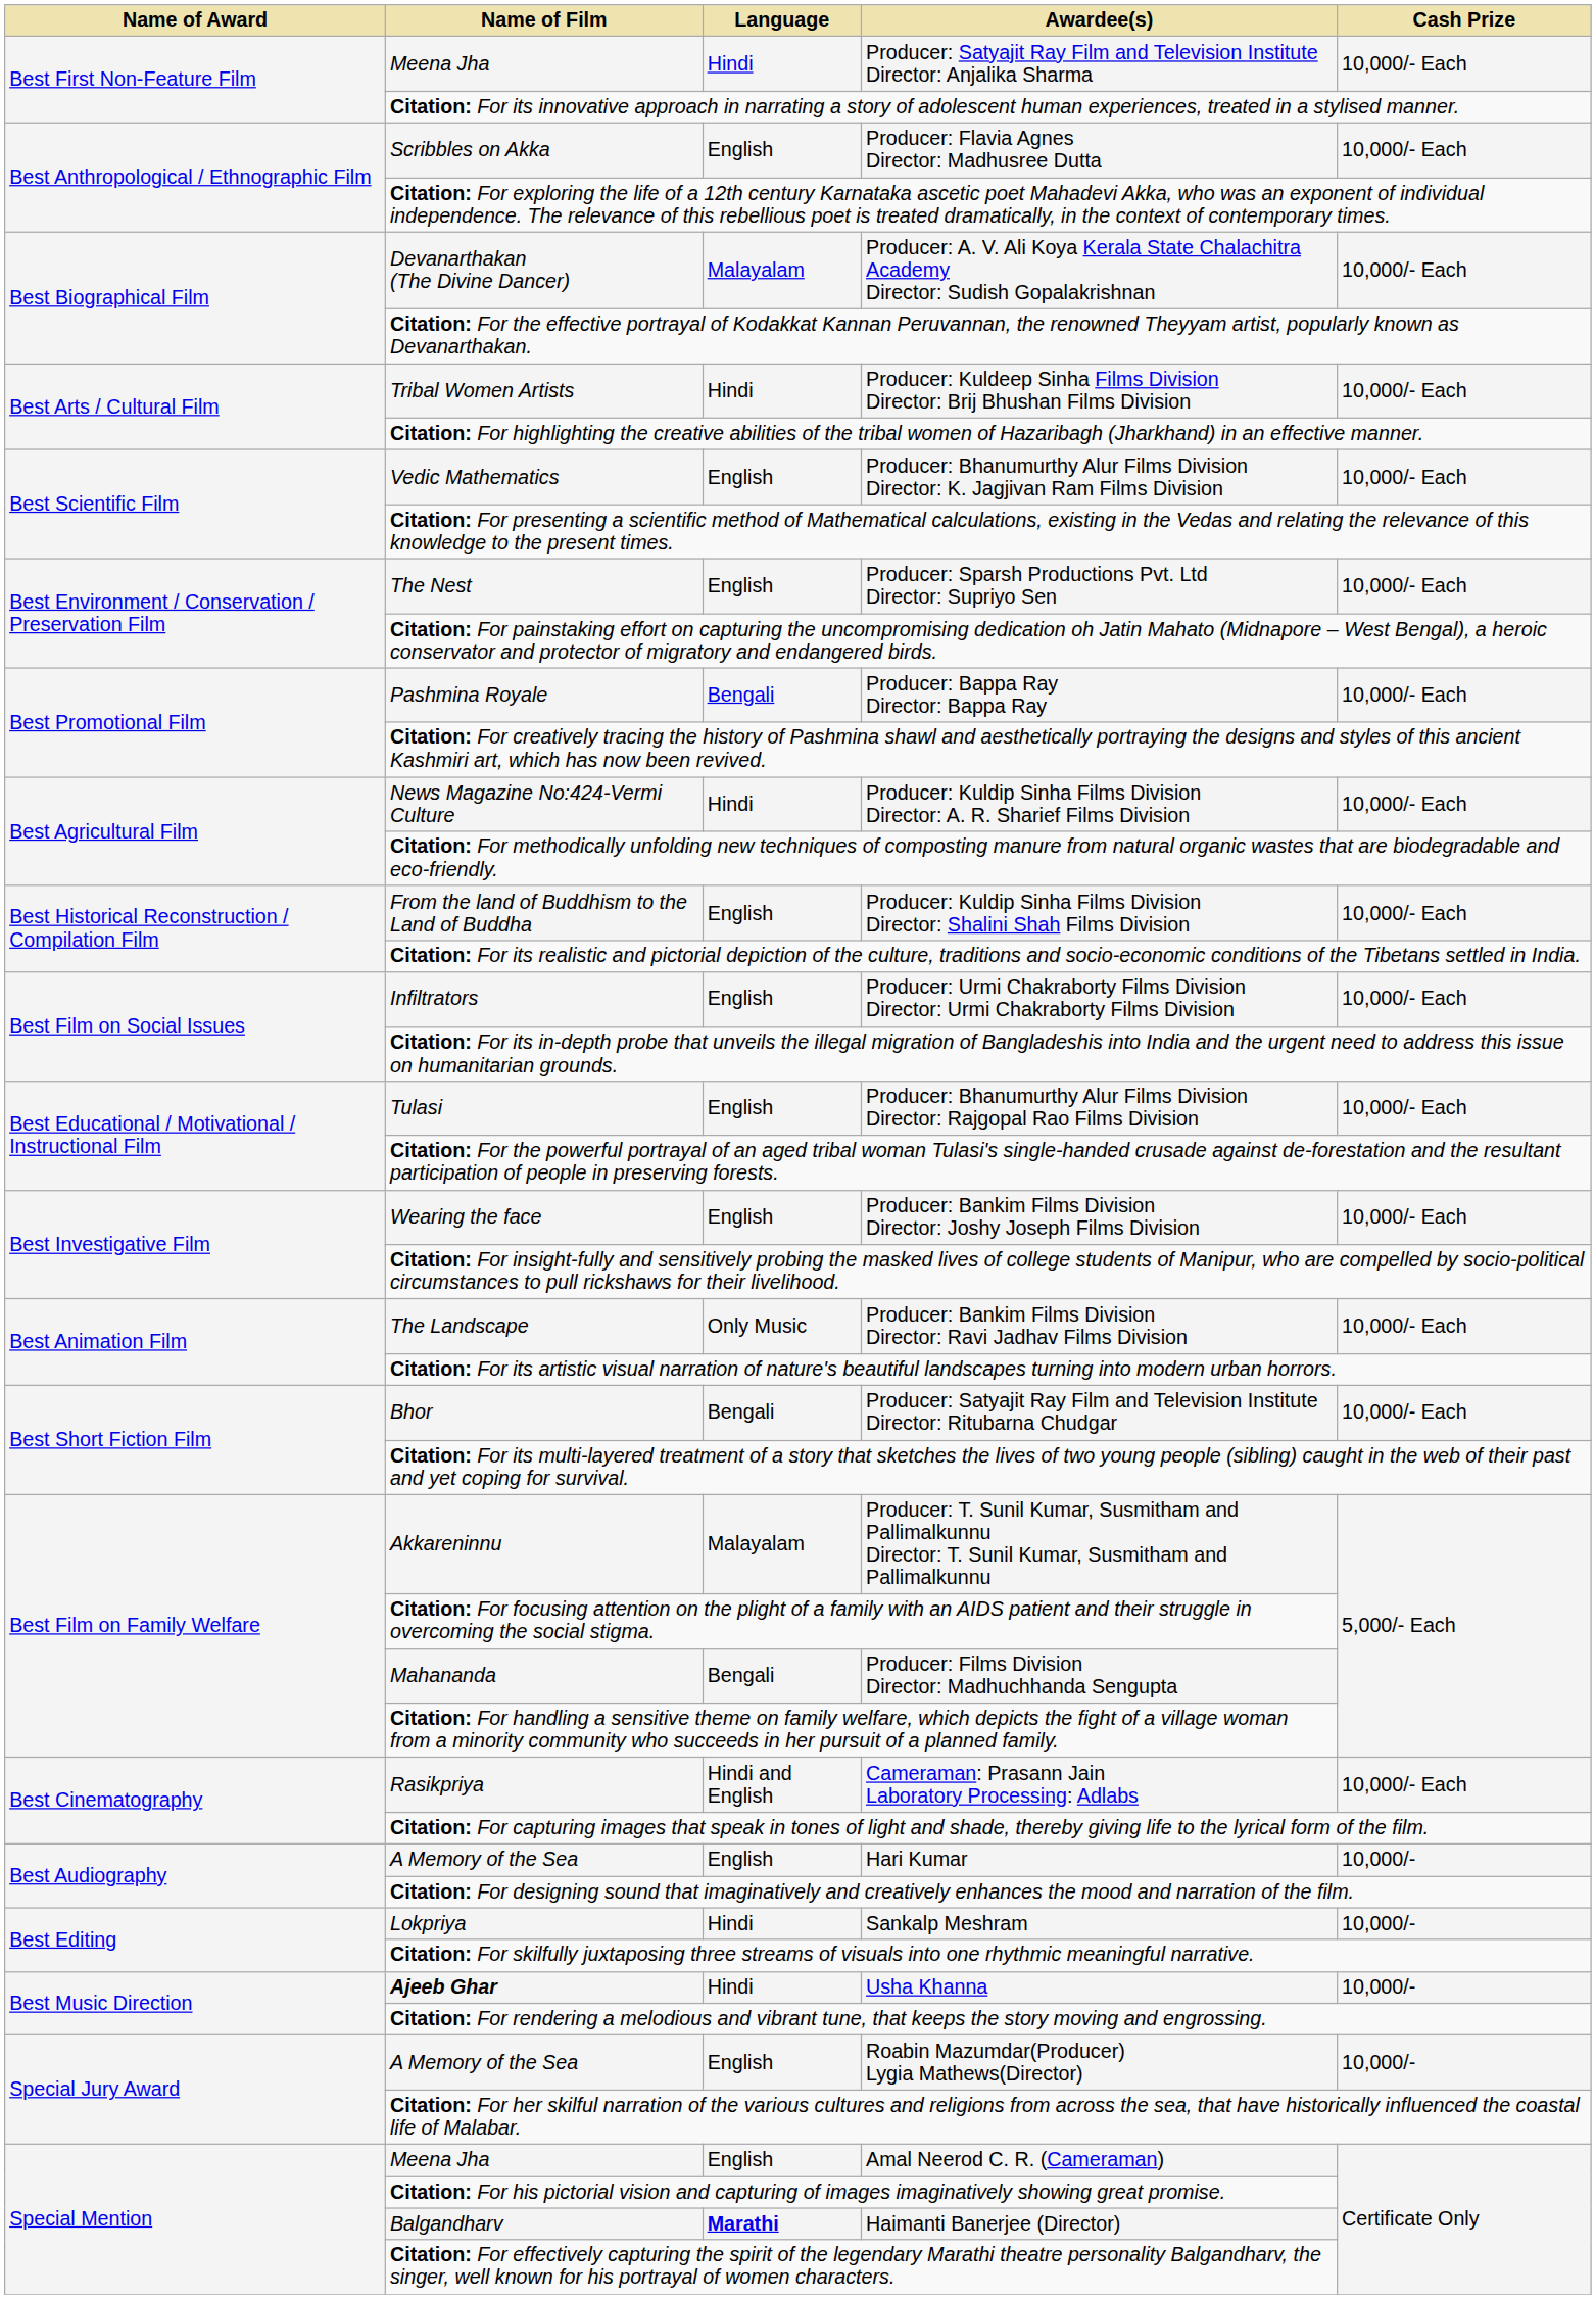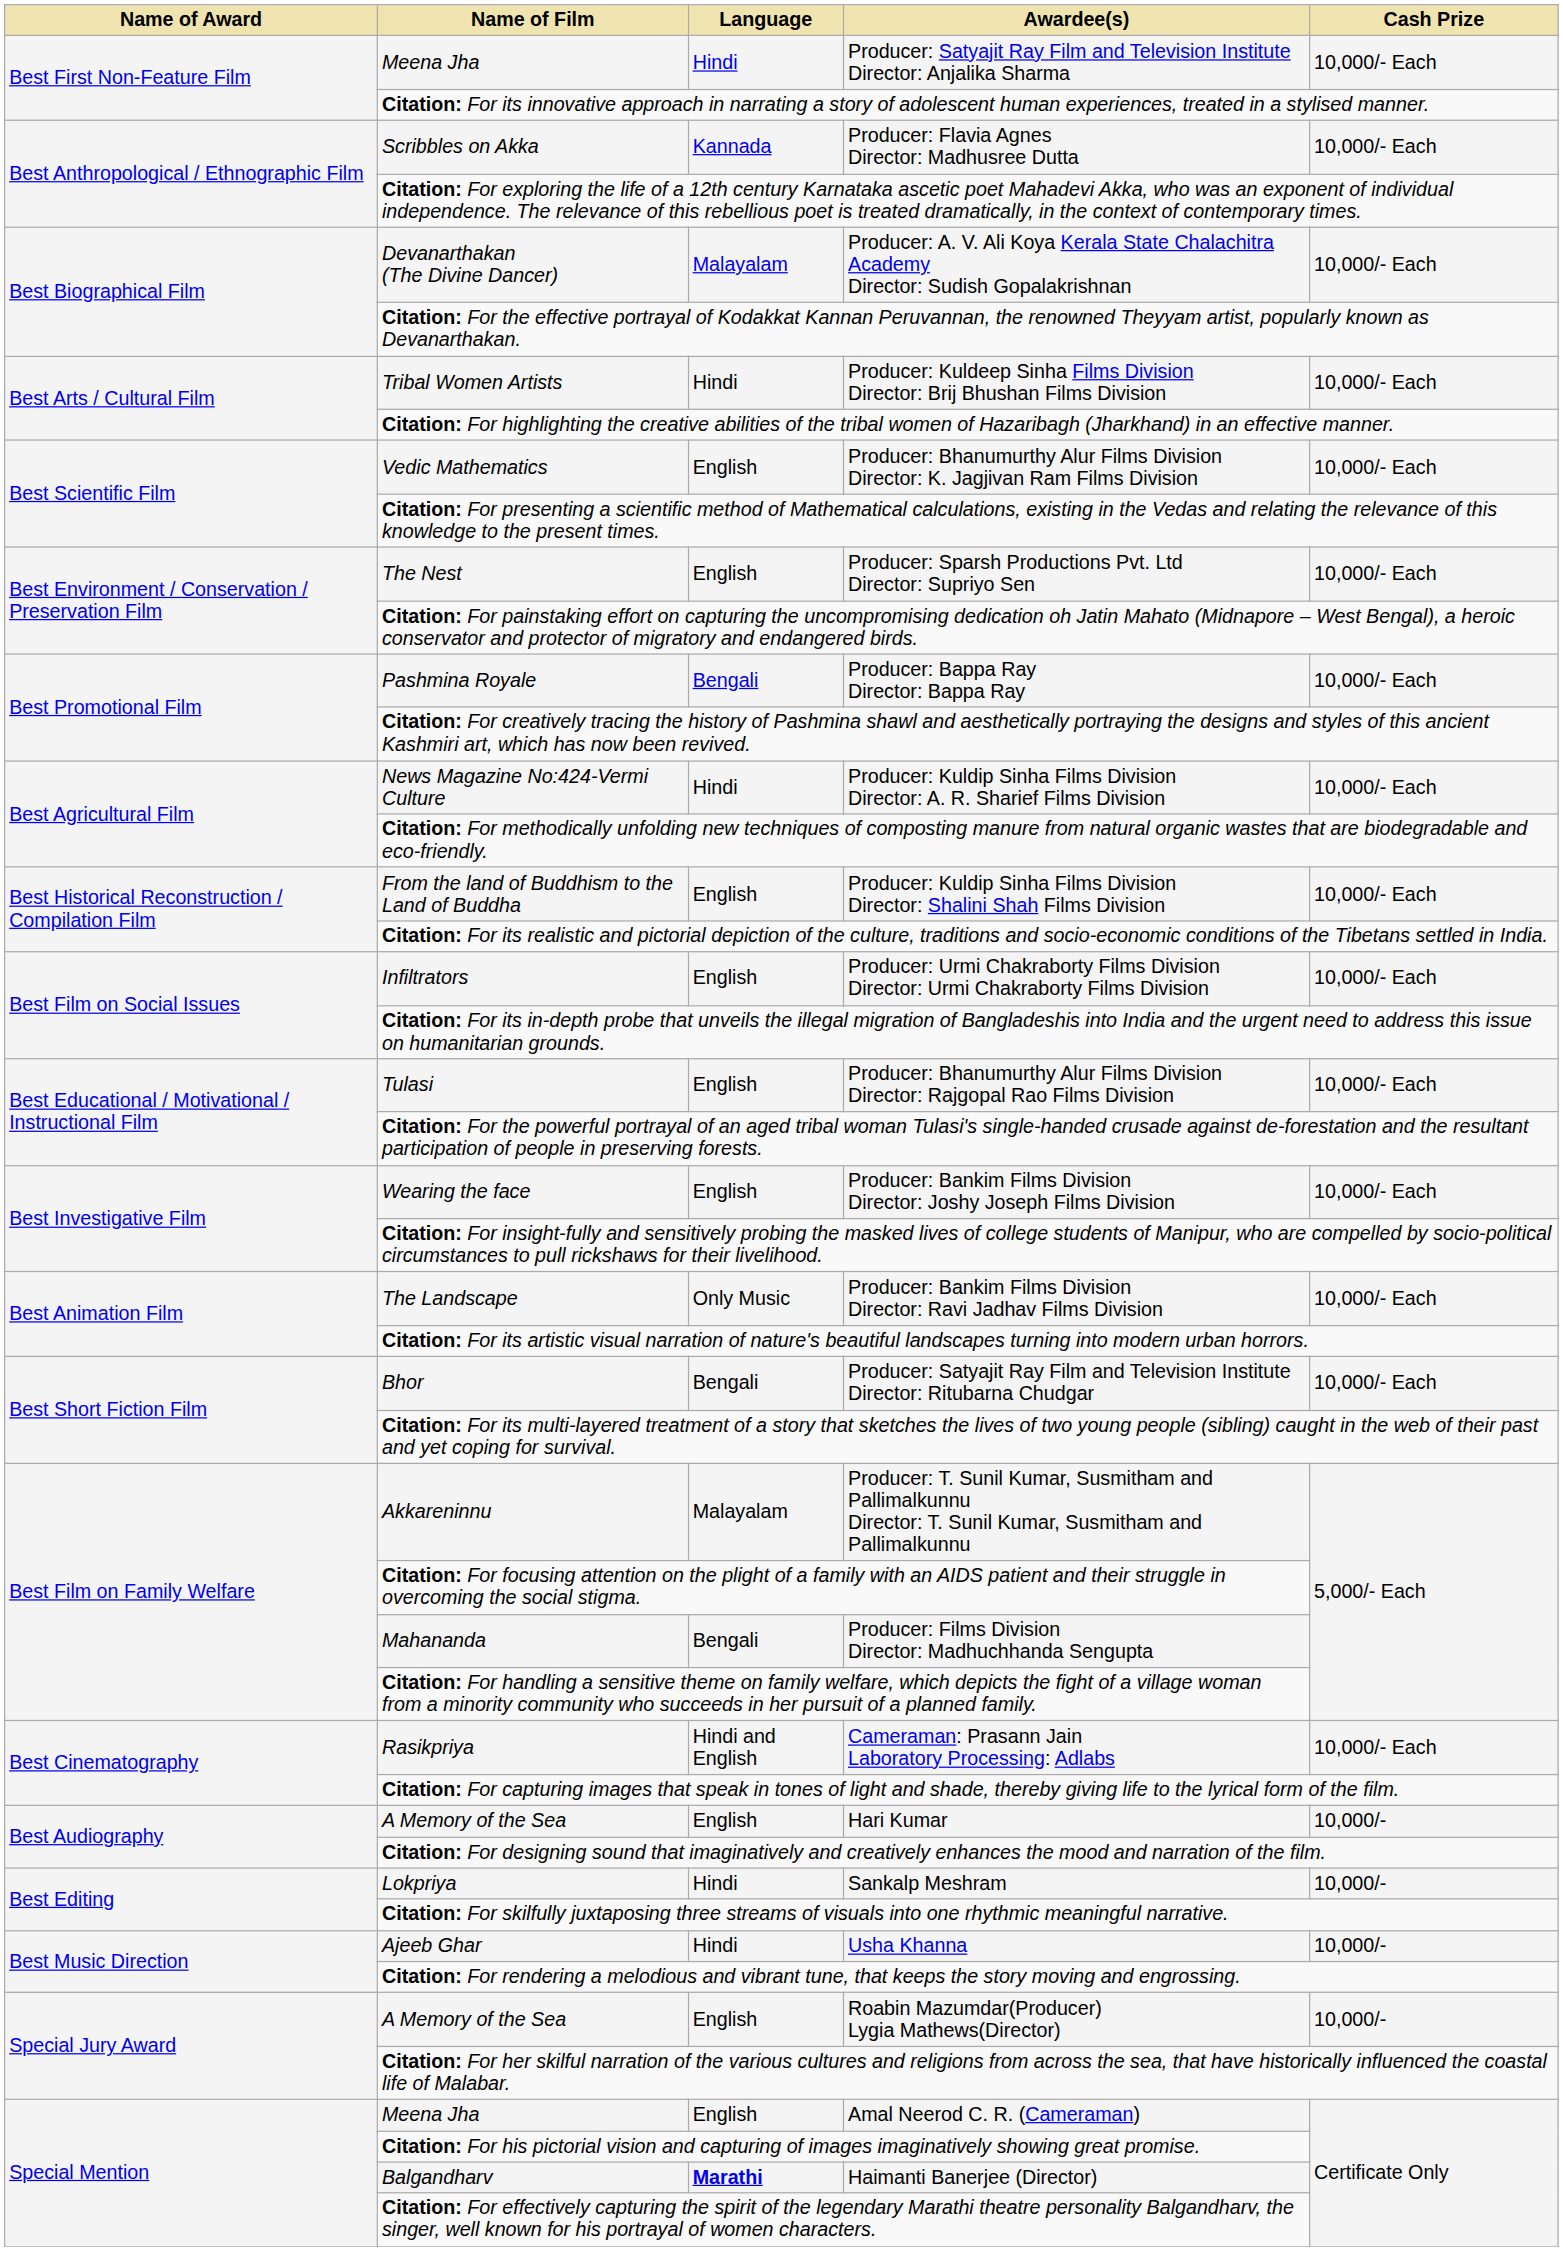 <table class="wikitable" style="width:100%;">
 <tr>
 <th style="background-color:#EFE4B0;width:24%;">Name of Award</th>
 <th style="background-color:#EFE4B0;width:20%;">Name of Film</th>
 <th style="background-color:#EFE4B0;width:10%;">Language</th>
 <th style="background-color:#EFE4B0;width:30%;">Awardee(s)</th>
 <th style="background-color:#EFE4B0;width:16%;">Cash Prize</th>
 </tr>
 <tr style="background-color:#F4F4F4">
 <td rowspan="2"><a href='#'>Best First Non-Feature Film</a></td>
 <td><em>Meena Jha</em></td>
 <td><a href='#'>Hindi</a></td>
 <td>Producer: <a href='#'>Satyajit Ray Film and Television Institute</a><br>Director: Anjalika Sharma</td>
 <td> 10,000/- Each</td>
 </tr>
 <tr style="background-color:#F9F9F9">
 <td colspan="4"><strong>Citation:</strong> <em>For its innovative approach in narrating a story of adolescent human experiences, treated in a stylised manner.</em></td>
 </tr>
 <tr style="background-color:#F4F4F4">
 <td rowspan="2"><a href='#'>Best Anthropological / Ethnographic Film</a></td>
 <td><em>Scribbles on Akka</em></td>
-<td>English</td>
+<td><a href='#'>Kannada</a></td>
 <td>Producer: Flavia Agnes<br>Director: Madhusree Dutta</td>
 <td> 10,000/- Each</td>
 </tr>
 <tr style="background-color:#F9F9F9">
 <td colspan="4"><strong>Citation:</strong> <em>For exploring the life of a 12th century Karnataka ascetic poet Mahadevi Akka, who was an exponent of individual independence. The relevance of this rebellious poet is treated dramatically, in the context of contemporary times.</em></td>
 </tr>
 <tr style="background-color:#F4F4F4">
 <td rowspan="2"><a href='#'>Best Biographical Film</a></td>
 <td><em>Devanarthakan<br>(The Divine Dancer)</em></td>
 <td><a href='#'>Malayalam</a></td>
 <td>Producer: A. V. Ali Koya  <a href='#'>Kerala State Chalachitra Academy</a><br>Director: Sudish Gopalakrishnan</td>
 <td> 10,000/- Each</td>
 </tr>
 <tr style="background-color:#F9F9F9">
 <td colspan="4"><strong>Citation:</strong> <em>For the effective portrayal of Kodakkat Kannan Peruvannan, the renowned Theyyam artist, popularly known as Devanarthakan.</em></td>
 </tr>
 <tr style="background-color:#F4F4F4">
 <td rowspan="2"><a href='#'>Best Arts / Cultural Film</a></td>
 <td><em>Tribal Women Artists</em></td>
 <td>Hindi</td>
 <td>Producer: Kuldeep Sinha  <a href='#'>Films Division</a><br>Director: Brij Bhushan  Films Division</td>
 <td> 10,000/- Each</td>
 </tr>
 <tr style="background-color:#F9F9F9">
 <td colspan="4"><strong>Citation:</strong> <em>For highlighting the creative abilities of the tribal women of Hazaribagh (Jharkhand) in an effective manner.</em></td>
 </tr>
 <tr style="background-color:#F4F4F4">
 <td rowspan="2"><a href='#'>Best Scientific Film</a></td>
 <td><em>Vedic Mathematics</em></td>
 <td>English</td>
 <td>Producer: Bhanumurthy Alur  Films Division<br>Director: K. Jagjivan Ram  Films Division</td>
 <td> 10,000/- Each</td>
 </tr>
 <tr style="background-color:#F9F9F9">
 <td colspan="4"><strong>Citation:</strong> <em>For presenting a scientific method of Mathematical calculations, existing in the Vedas and relating the relevance of this knowledge to the present times.</em></td>
 </tr>
 <tr style="background-color:#F4F4F4">
 <td rowspan="2"><a href='#'>Best Environment / Conservation / Preservation Film</a></td>
 <td><em>The Nest</em></td>
 <td>English</td>
 <td>Producer: Sparsh Productions Pvt. Ltd<br>Director: Supriyo Sen</td>
 <td> 10,000/- Each</td>
 </tr>
 <tr style="background-color:#F9F9F9">
 <td colspan="4"><strong>Citation:</strong> <em>For painstaking effort on capturing the uncompromising dedication oh Jatin Mahato (Midnapore – West Bengal), a heroic conservator and protector of migratory and endangered birds.</em></td>
 </tr>
 <tr style="background-color:#F4F4F4">
 <td rowspan="2"><a href='#'>Best Promotional Film</a></td>
 <td><em>Pashmina Royale</em></td>
 <td><a href='#'>Bengali</a></td>
 <td>Producer: Bappa Ray<br>Director: Bappa Ray</td>
 <td> 10,000/- Each</td>
 </tr>
 <tr style="background-color:#F9F9F9">
 <td colspan="4"><strong>Citation:</strong> <em>For creatively tracing the history of Pashmina shawl and aesthetically portraying the designs and styles of this ancient Kashmiri art, which has now been revived.</em></td>
 </tr>
 <tr style="background-color:#F4F4F4">
 <td rowspan="2"><a href='#'>Best Agricultural Film</a></td>
 <td><em>News Magazine No:424-Vermi Culture</em></td>
 <td>Hindi</td>
 <td>Producer: Kuldip Sinha  Films Division<br>Director: A. R. Sharief  Films Division</td>
 <td> 10,000/- Each</td>
 </tr>
 <tr style="background-color:#F9F9F9">
 <td colspan="4"><strong>Citation:</strong> <em>For methodically unfolding new techniques of composting manure from natural organic wastes that are biodegradable and eco-friendly.</em></td>
 </tr>
 <tr style="background-color:#F4F4F4">
 <td rowspan="2"><a href='#'>Best Historical Reconstruction / Compilation Film</a></td>
 <td><em>From the land of Buddhism to the Land of Buddha</em></td>
 <td>English</td>
 <td>Producer: Kuldip Sinha  Films Division<br>Director: <a href='#'>Shalini Shah</a>  Films Division</td>
 <td> 10,000/- Each</td>
 </tr>
 <tr style="background-color:#F9F9F9">
 <td colspan="4"><strong>Citation:</strong> <em>For its realistic and pictorial depiction of the culture, traditions and socio-economic conditions of the Tibetans settled in India.</em></td>
 </tr>
 <tr style="background-color:#F4F4F4">
 <td rowspan="2"><a href='#'>Best Film on Social Issues</a></td>
 <td><em>Infiltrators</em></td>
 <td>English</td>
 <td>Producer: Urmi Chakraborty  Films Division<br>Director: Urmi Chakraborty  Films Division</td>
 <td> 10,000/- Each</td>
 </tr>
 <tr style="background-color:#F9F9F9">
 <td colspan="4"><strong>Citation:</strong> <em>For its in-depth probe that unveils the illegal migration of Bangladeshis into India and the urgent need to address this issue on humanitarian grounds.</em></td>
 </tr>
 <tr style="background-color:#F4F4F4">
 <td rowspan="2"><a href='#'>Best Educational / Motivational / Instructional Film</a></td>
 <td><em>Tulasi</em></td>
 <td>English</td>
 <td>Producer: Bhanumurthy Alur  Films Division<br>Director: Rajgopal Rao  Films Division</td>
 <td> 10,000/- Each</td>
 </tr>
 <tr style="background-color:#F9F9F9">
 <td colspan="4"><strong>Citation:</strong> <em>For the powerful portrayal of an aged tribal woman Tulasi's single-handed crusade against de-forestation and the resultant participation of people in preserving forests.</em></td>
 </tr>
 <tr style="background-color:#F4F4F4">
 <td rowspan="2"><a href='#'>Best Investigative Film</a></td>
 <td><em>Wearing the face</em></td>
 <td>English</td>
 <td>Producer: Bankim  Films Division<br>Director: Joshy Joseph  Films Division</td>
 <td> 10,000/- Each</td>
 </tr>
 <tr style="background-color:#F9F9F9">
 <td colspan="4"><strong>Citation:</strong> <em>For insight-fully and sensitively probing the masked lives of college students of Manipur, who are compelled by socio-political circumstances to pull rickshaws for their livelihood.</em></td>
 </tr>
 <tr style="background-color:#F4F4F4">
 <td rowspan="2"><a href='#'>Best Animation Film</a></td>
 <td><em>The Landscape</em></td>
 <td>Only Music</td>
 <td>Producer: Bankim  Films Division<br>Director: Ravi Jadhav  Films Division</td>
 <td> 10,000/- Each</td>
 </tr>
 <tr style="background-color:#F9F9F9">
 <td colspan="4"><strong>Citation:</strong> <em>For its artistic visual narration of nature's beautiful landscapes turning into modern urban horrors.</em></td>
 </tr>
 <tr style="background-color:#F4F4F4">
 <td rowspan="2"><a href='#'>Best Short Fiction Film</a></td>
 <td><em>Bhor</em></td>
 <td>Bengali</td>
 <td>Producer: Satyajit Ray Film and Television Institute<br>Director: Ritubarna Chudgar</td>
 <td> 10,000/- Each</td>
 </tr>
 <tr style="background-color:#F9F9F9">
 <td colspan="4"><strong>Citation:</strong> <em>For its multi-layered treatment of a story that sketches the lives of two young people (sibling) caught in the web of their past and yet coping for survival.</em></td>
 </tr>
 <tr style="background-color:#F4F4F4">
 <td rowspan="4"><a href='#'>Best Film on Family Welfare</a></td>
 <td><em>Akkareninnu</em></td>
 <td>Malayalam</td>
 <td>Producer: T. Sunil Kumar, Susmitham and Pallimalkunnu<br>Director: T. Sunil Kumar, Susmitham and Pallimalkunnu</td>
 <td rowspan="4"> 5,000/- Each</td>
 </tr>
 <tr style="background-color:#F9F9F9">
 <td colspan="3"><strong>Citation:</strong> <em>For focusing attention on the plight of a family with an AIDS patient and their struggle in overcoming the social stigma.</em></td>
 </tr>
 <tr style="background-color:#F4F4F4">
 <td><em>Mahananda</em></td>
 <td>Bengali</td>
 <td>Producer: Films Division<br>Director: Madhuchhanda Sengupta</td>
 </tr>
 <tr style="background-color:#F9F9F9">
 <td colspan="3"><strong>Citation:</strong> <em>For handling a sensitive theme on family welfare, which depicts the fight of a village woman from a minority community who succeeds in her pursuit of a planned family.</em></td>
 </tr>
 <tr style="background-color:#F4F4F4">
 <td rowspan="2"><a href='#'>Best Cinematography</a></td>
 <td><em>Rasikpriya</em></td>
 <td>Hindi and English</td>
 <td><a href='#'>Cameraman</a>: Prasann Jain<br><a href='#'>Laboratory Processing</a>: <a href='#'>Adlabs</a></td>
 <td> 10,000/- Each</td>
 </tr>
 <tr style="background-color:#F9F9F9">
 <td colspan="4"><strong>Citation:</strong> <em>For capturing images that speak in tones of light and shade, thereby giving life to the lyrical form of the film.</em></td>
 </tr>
 <tr style="background-color:#F4F4F4">
 <td rowspan="2"><a href='#'>Best Audiography</a></td>
 <td><em>A Memory of the Sea</em></td>
 <td>English</td>
 <td>Hari Kumar</td>
 <td> 10,000/-</td>
 </tr>
 <tr style="background-color:#F9F9F9">
 <td colspan="4"><strong>Citation:</strong> <em>For designing sound that imaginatively and creatively enhances the mood and narration of the film.</em></td>
 </tr>
 <tr style="background-color:#F4F4F4">
 <td rowspan="2"><a href='#'>Best Editing</a></td>
 <td><em>Lokpriya</em></td>
 <td>Hindi</td>
 <td>Sankalp Meshram</td>
 <td> 10,000/-</td>
 </tr>
 <tr style="background-color:#F9F9F9">
 <td colspan="4"><strong>Citation:</strong> <em>For skilfully juxtaposing three streams of visuals into one rhythmic meaningful narrative.</em></td>
 </tr>
 <tr style="background-color:#F4F4F4">
 <td rowspan="2"><a href='#'>Best Music Direction</a></td>
-<td><strong><em>Ajeeb Ghar</em></strong></td>
+<td><em>Ajeeb Ghar</em></td>
 <td>Hindi</td>
 <td><a href='#'>Usha Khanna</a></td>
 <td> 10,000/-</td>
 </tr>
 <tr style="background-color:#F9F9F9">
 <td colspan="4"><strong>Citation:</strong> <em>For rendering a melodious and vibrant tune, that keeps the story moving and engrossing.</em></td>
 </tr>
 <tr style="background-color:#F4F4F4">
 <td rowspan="2"><a href='#'>Special Jury Award</a></td>
 <td><em>A Memory of the Sea</em></td>
 <td>English</td>
 <td>Roabin Mazumdar(Producer)<br>Lygia Mathews(Director)</td>
 <td> 10,000/-</td>
 </tr>
 <tr style="background-color:#F9F9F9">
 <td colspan="4"><strong>Citation:</strong> <em>For her skilful narration of the various cultures and religions from across the sea, that have historically influenced the coastal life of Malabar.</em></td>
 </tr>
 <tr style="background-color:#F4F4F4">
 <td rowspan="6"><a href='#'>Special Mention</a></td>
 <td><em>Meena Jha</em></td>
 <td>English</td>
 <td>Amal Neerod C. R. (<a href='#'>Cameraman</a>)</td>
 <td rowspan="6">Certificate Only</td>
 </tr>
 <tr style="background-color:#F9F9F9">
 <td colspan="3"><strong>Citation:</strong> <em>For his pictorial vision and capturing of images imaginatively showing great promise.</em></td>
 </tr>
 <tr style="background-color:#F4F4F4">
 <td><em>Balgandharv</em></td>
 <td><strong><a href='#'>Marathi</a></strong></td>
 <td>Haimanti Banerjee (Director)</td>
 </tr>
 <tr style="background-color:#F9F9F9">
 <td colspan="3"><strong>Citation:</strong> <em>For effectively capturing the spirit of the legendary Marathi theatre personality Balgandharv, the singer, well known for his portrayal of women characters.</em></td>
 </tr>
 </table>
